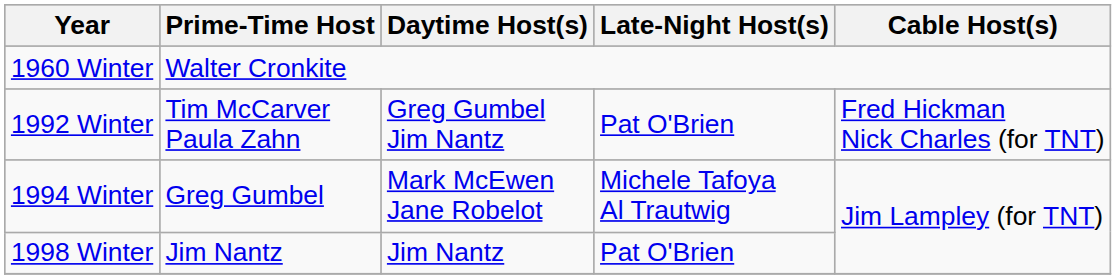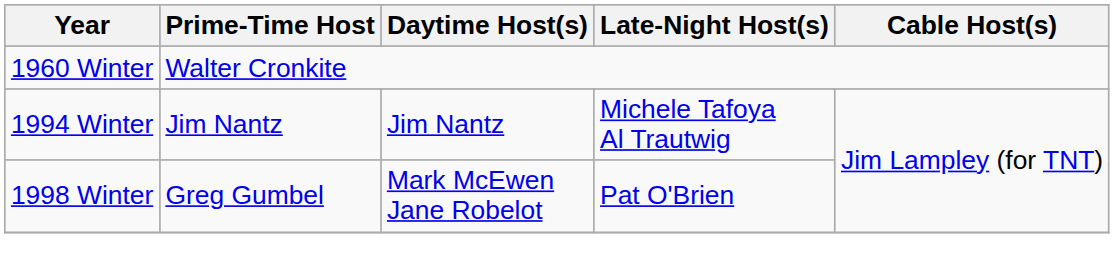 <table class="wikitable">
 <tr>
 <th>Year</th>
 <th>Prime-Time Host</th>
 <th>Daytime Host(s)</th>
 <th>Late-Night Host(s)</th>
 <th>Cable Host(s)</th>
 </tr>
 <tr>
 <td><a href='#'>1960 Winter</a></td>
 <td colspan="4"><a href='#'>Walter Cronkite</a></td>
 </tr>
 <tr>
-<td><a href='#'>1992 Winter</a></td>
-<td><a href='#'>Tim McCarver</a><br><a href='#'>Paula Zahn</a></td>
-<td><a href='#'>Greg Gumbel</a><br><a href='#'>Jim Nantz</a></td>
-<td><a href='#'>Pat O'Brien</a></td>
-<td><a href='#'>Fred Hickman</a><br><a href='#'>Nick Charles</a> (for <a href='#'>TNT</a>)</td>
-</tr>
-<tr>
 <td><a href='#'>1994 Winter</a></td>
-<td><a href='#'>Greg Gumbel</a></td>
-<td><a href='#'>Mark McEwen</a><br><a href='#'>Jane Robelot</a></td>
+<td><a href='#'>Jim Nantz</a></td>
+<td><a href='#'>Jim Nantz</a></td>
 <td><a href='#'>Michele Tafoya</a><br><a href='#'>Al Trautwig</a></td>
 <td rowspan="2"><a href='#'>Jim Lampley</a> (for <a href='#'>TNT</a>)</td>
 </tr>
 <tr>
 <td><a href='#'>1998 Winter</a></td>
-<td><a href='#'>Jim Nantz</a></td>
-<td><a href='#'>Jim Nantz</a></td>
+<td><a href='#'>Greg Gumbel</a></td>
+<td><a href='#'>Mark McEwen</a><br><a href='#'>Jane Robelot</a></td>
 <td><a href='#'>Pat O'Brien</a></td>
 </tr>
 <tr>
 </tr>
 </table>
